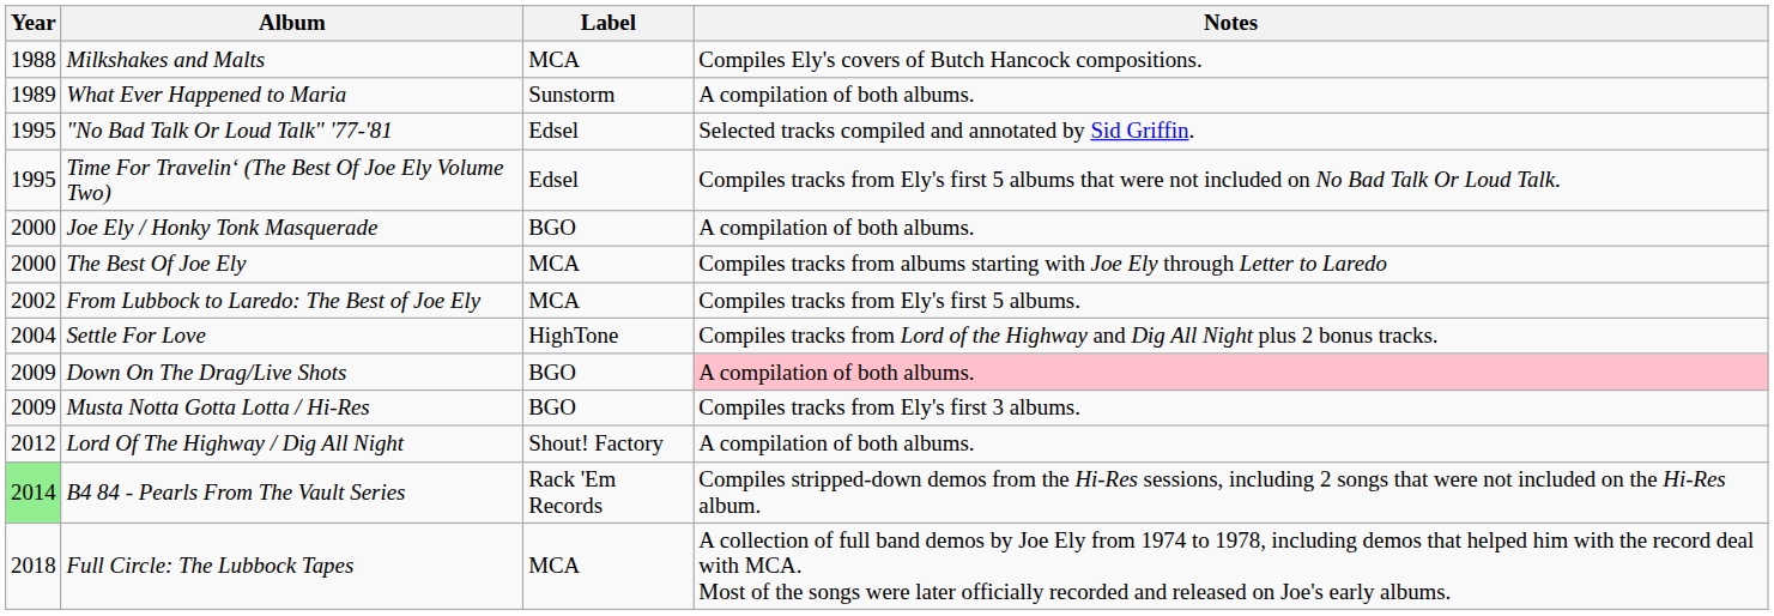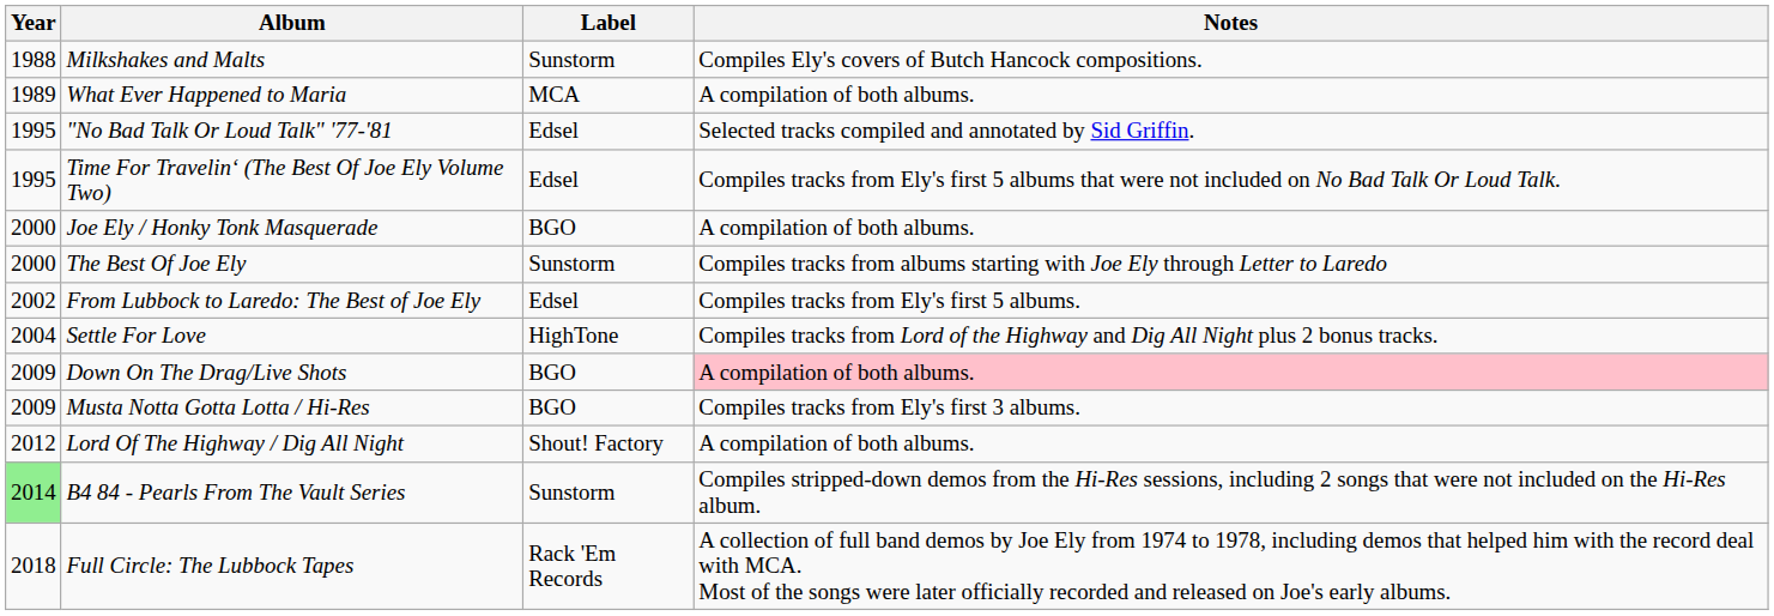 <table class="wikitable">
 <tr>
 <th>Year</th>
 <th>Album</th>
 <th>Label</th>
 <th>Notes</th>
 </tr>
 <tr>
 <td>1988</td>
 <td><em>Milkshakes and Malts</em></td>
-<td>MCA</td>
+<td>Sunstorm</td>
 <td>Compiles Ely's covers of Butch Hancock compositions.</td>
 </tr>
 <tr>
 <td>1989</td>
 <td><em>What Ever Happened to Maria</em></td>
-<td>Sunstorm</td>
+<td>MCA</td>
 <td>A compilation of both albums.</td>
 </tr>
 <tr>
 <td>1995</td>
 <td><em>"No Bad Talk Or Loud Talk" '77-'81</em></td>
 <td>Edsel</td>
 <td>Selected tracks compiled and annotated by <a href='#'>Sid Griffin</a>.</td>
 </tr>
 <tr>
 <td>1995</td>
 <td><em>Time For Travelin‘ (The Best Of Joe Ely Volume Two)</em></td>
 <td>Edsel</td>
 <td>Compiles tracks from Ely's first 5 albums that were not included on <em>No Bad Talk Or Loud Talk</em>.</td>
 </tr>
 <tr>
 <td>2000</td>
 <td><em>Joe Ely / Honky Tonk Masquerade</em></td>
 <td>BGO</td>
 <td>A compilation of both albums.</td>
 </tr>
 <tr>
 <td>2000</td>
 <td><em>The Best Of Joe Ely</em></td>
-<td>MCA</td>
+<td>Sunstorm</td>
 <td>Compiles tracks from albums starting with <em>Joe Ely</em> through <em>Letter to Laredo</em></td>
 </tr>
 <tr>
 <td>2002</td>
 <td><em>From Lubbock to Laredo: The Best of Joe Ely</em></td>
-<td>MCA</td>
+<td>Edsel</td>
 <td>Compiles tracks from Ely's first 5 albums.</td>
 </tr>
 <tr>
 <td>2004</td>
 <td><em>Settle For Love</em></td>
 <td>HighTone</td>
 <td>Compiles tracks from <em>Lord of the Highway</em> and <em>Dig All Night</em> plus 2 bonus tracks.</td>
 </tr>
 <tr>
 <td>2009</td>
 <td><em>Down On The Drag/Live Shots</em></td>
 <td>BGO</td>
 <td style="background: pink;">A compilation of both albums.</td>
 </tr>
 <tr>
 <td>2009</td>
 <td><em>Musta Notta Gotta Lotta / Hi-Res</em></td>
 <td>BGO</td>
 <td>Compiles tracks from Ely's first 3 albums.</td>
 </tr>
 <tr>
 <td>2012</td>
 <td><em>Lord Of The Highway / Dig All Night</em></td>
 <td>Shout! Factory</td>
 <td>A compilation of both albums.</td>
 </tr>
 <tr>
 <td style="background: lightgreen;">2014</td>
 <td><em>B4 84 - Pearls From The Vault Series</em></td>
-<td>Rack 'Em Records</td>
+<td>Sunstorm</td>
 <td>Compiles stripped-down demos from the <em>Hi-Res</em> sessions, including 2 songs that were not included on the <em>Hi-Res</em> album.</td>
 </tr>
 <tr>
 <td>2018</td>
 <td><em>Full Circle: The Lubbock Tapes</em></td>
-<td>MCA</td>
+<td>Rack 'Em Records</td>
 <td>A collection of full band demos by Joe Ely from 1974 to 1978, including demos that helped him with the record deal with MCA.<br>Most of the songs were later officially recorded and released on Joe's early albums.</td>
 </tr>
 </table>
